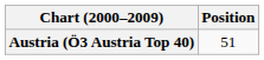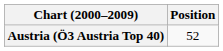 <table class="wikitable plainrowheaders" style="text-align:center">
 <tr>
 <th scope="col">Chart (2000–2009)</th>
 <th scope="col">Position</th>
 </tr>
 <tr>
 <th scope="row">Austria (Ö3 Austria Top 40)</th>
-<td>51</td>
+<td>52</td>
 </tr>
 </table>
